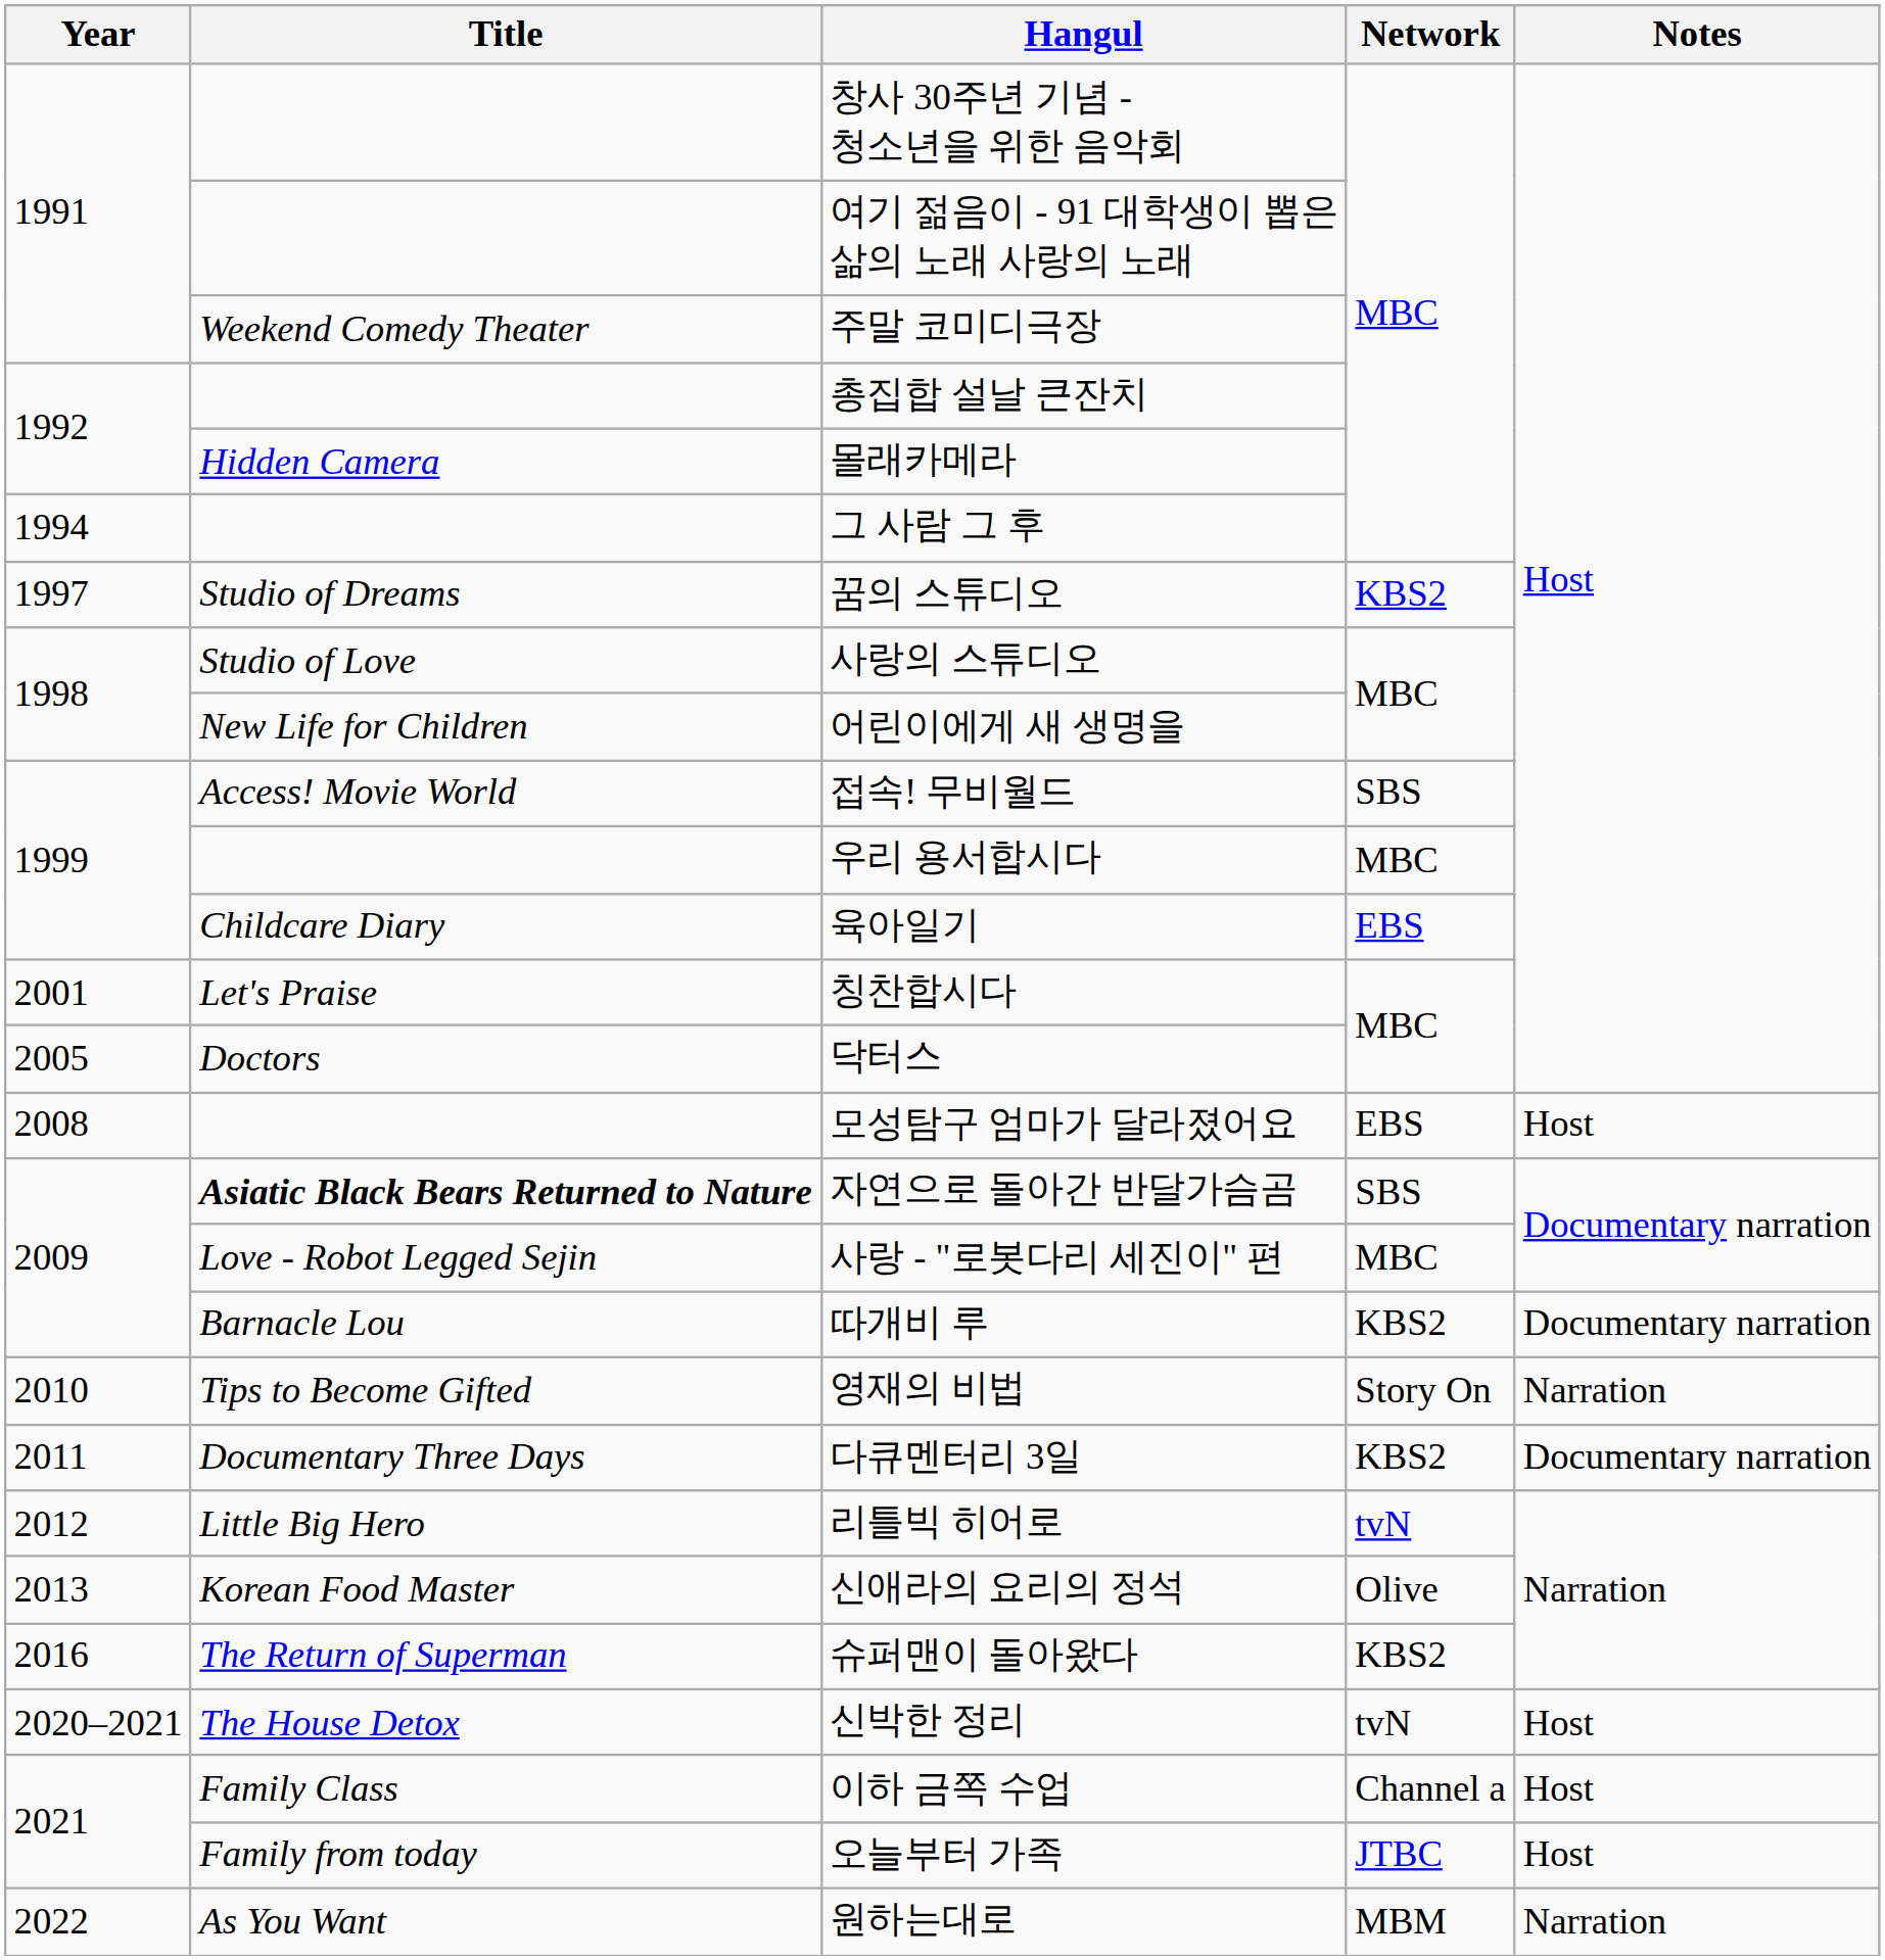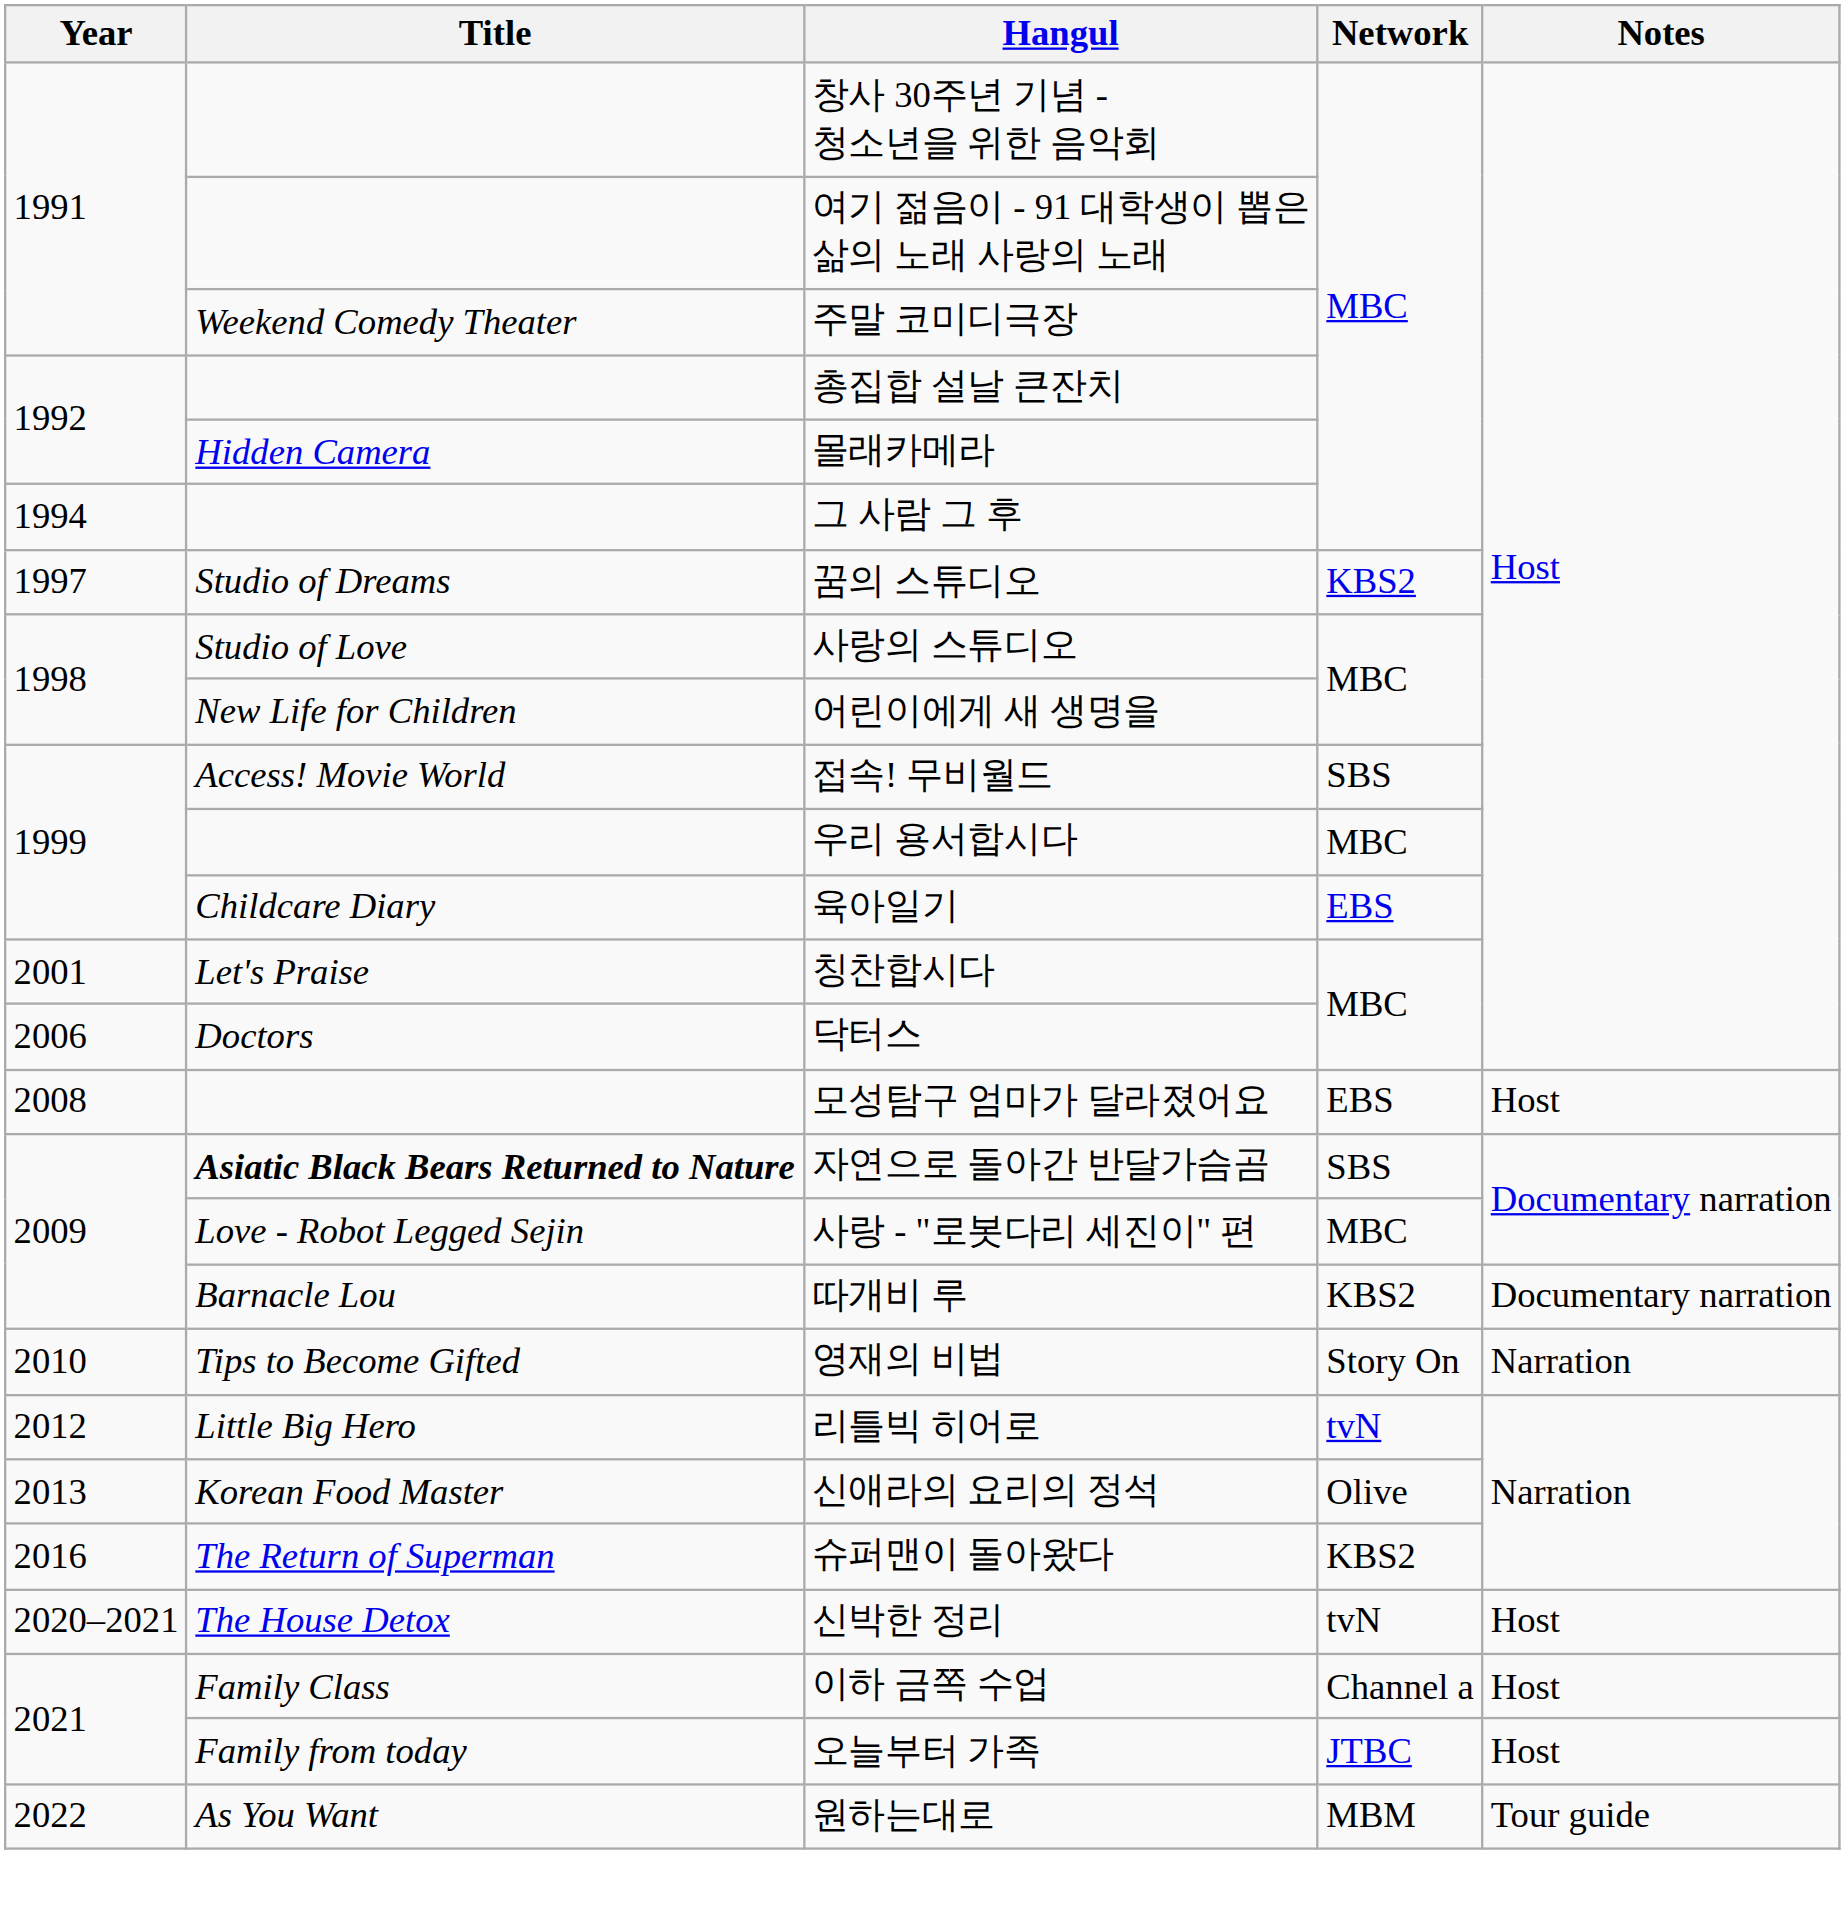 <table class="wikitable">
 <tr>
 <th>Year</th>
 <th>Title</th>
 <th><a href='#'>Hangul</a></th>
 <th>Network</th>
 <th>Notes</th>
 </tr>
 <tr>
 <td rowspan=3>1991</td>
 <td></td>
 <td>창사 30주년 기념 - <br> 청소년을 위한 음악회</td>
 <td rowspan="6"><a href='#'>MBC</a></td>
 <td rowspan="14"><a href='#'>Host</a></td>
 </tr>
 <tr>
 <td></td>
 <td>여기 젊음이 - 91 대학생이 뽑은 <br> 삶의 노래 사랑의 노래</td>
 </tr>
 <tr>
 <td><em>Weekend Comedy Theater</em></td>
 <td>주말 코미디극장</td>
 </tr>
 <tr>
 <td rowspan=2>1992</td>
 <td></td>
 <td>총집합 설날 큰잔치</td>
 </tr>
 <tr>
 <td><em><a href='#'>Hidden Camera</a></em></td>
 <td>몰래카메라</td>
 </tr>
 <tr>
 <td>1994</td>
 <td></td>
 <td>그 사람 그 후</td>
 </tr>
 <tr>
 <td>1997</td>
 <td><em>Studio of Dreams</em></td>
 <td>꿈의 스튜디오</td>
 <td><a href='#'>KBS2</a></td>
 </tr>
 <tr>
 <td rowspan=2>1998</td>
 <td><em>Studio of Love</em></td>
 <td>사랑의 스튜디오</td>
 <td rowspan="2">MBC</td>
 </tr>
 <tr>
 <td><em>New Life for Children</em></td>
 <td>어린이에게 새 생명을</td>
 </tr>
 <tr>
 <td rowspan=3>1999</td>
 <td><em>Access! Movie World</em></td>
 <td>접속! 무비월드</td>
 <td>SBS</td>
 </tr>
 <tr>
 <td></td>
 <td>우리 용서합시다</td>
 <td>MBC</td>
 </tr>
 <tr>
 <td><em>Childcare Diary</em></td>
 <td>육아일기</td>
 <td><a href='#'>EBS</a></td>
 </tr>
 <tr>
 <td>2001</td>
 <td><em>Let's Praise</em></td>
 <td>칭찬합시다</td>
 <td rowspan="2">MBC</td>
 </tr>
 <tr>
-<td>2005</td>
+<td>2006</td>
 <td><em>Doctors</em></td>
 <td>닥터스</td>
 </tr>
 <tr>
 <td>2008</td>
 <td></td>
 <td>모성탐구 엄마가 달라졌어요</td>
 <td>EBS</td>
 <td>Host</td>
 </tr>
 <tr>
 <td rowspan=3>2009</td>
 <td><strong><em>Asiatic Black Bears Returned to Nature</em></strong></td>
 <td>자연으로 돌아간 반달가슴곰</td>
 <td>SBS</td>
 <td rowspan="2"><a href='#'>Documentary</a> narration</td>
 </tr>
 <tr>
 <td><em>Love - Robot Legged Sejin</em></td>
 <td>사랑 - "로봇다리 세진이" 편</td>
 <td>MBC</td>
 </tr>
 <tr>
 <td><em>Barnacle Lou</em></td>
 <td>따개비 루</td>
 <td>KBS2</td>
 <td>Documentary narration</td>
 </tr>
 <tr>
 <td>2010</td>
 <td><em>Tips to Become Gifted</em></td>
 <td>영재의 비법</td>
 <td>Story On</td>
 <td>Narration</td>
-</tr>
-<tr>
-<td>2011</td>
-<td><em>Documentary Three Days</em></td>
-<td>다큐멘터리 3일</td>
-<td>KBS2</td>
-<td>Documentary narration</td>
 </tr>
 <tr>
 <td>2012</td>
 <td><em>Little Big Hero</em></td>
 <td>리틀빅 히어로</td>
 <td><a href='#'>tvN</a></td>
 <td rowspan="3">Narration</td>
 </tr>
 <tr>
 <td>2013</td>
 <td><em>Korean Food Master</em></td>
 <td>신애라의 요리의 정석</td>
 <td>Olive</td>
 </tr>
 <tr>
 <td>2016</td>
 <td><em><a href='#'>The Return of Superman</a></em></td>
 <td>슈퍼맨이 돌아왔다</td>
 <td>KBS2</td>
 </tr>
 <tr>
 <td>2020–2021</td>
 <td><em><a href='#'>The House Detox</a></em></td>
 <td>신박한 정리</td>
 <td>tvN</td>
 <td>Host</td>
 </tr>
 <tr>
 <td rowspan=2>2021</td>
 <td><em>Family Class</em></td>
 <td>이하 금쪽 수업</td>
 <td>Channel a</td>
 <td>Host </td>
 </tr>
 <tr>
 <td><em>Family from today</em></td>
 <td>오늘부터 가족</td>
 <td><a href='#'>JTBC</a></td>
 <td>Host</td>
 </tr>
 <tr>
 <td>2022</td>
 <td><em>As You Want</em></td>
 <td>원하는대로</td>
 <td>MBM</td>
-<td>Narration</td>
+<td>Tour guide</td>
 </tr>
 </table>
